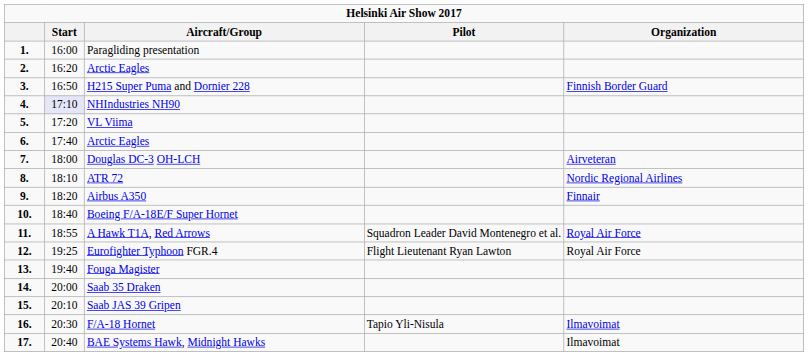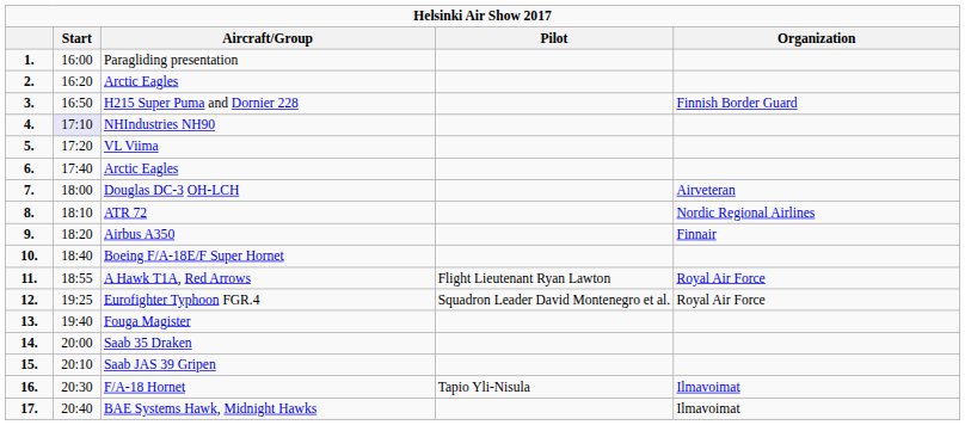 <table class="wikitable">
 <tr>
 <td colspan=10 align=center><strong>Helsinki Air Show 2017</strong></td>
 </tr>
 <tr>
 <th width=5%></th>
 <th width=5%>Start</th>
 <th width=35%>Aircraft/Group</th>
 <th width=25%>Pilot</th>
 <th width=30%>Organization</th>
 </tr>
 <tr>
 <td align=center><strong>1.</strong></td>
 <td align=center>16:00</td>
 <td>Paragliding presentation</td>
 <td></td>
 <td></td>
 </tr>
 <tr>
 <td align=center><strong>2.</strong></td>
 <td align=center>16:20</td>
 <td><a href='#'>Arctic Eagles</a></td>
 <td></td>
 <td></td>
 </tr>
 <tr>
 <td align=center><strong>3.</strong></td>
 <td align=center>16:50</td>
 <td><a href='#'>H215 Super Puma</a> and <a href='#'>Dornier 228</a></td>
 <td></td>
 <td><a href='#'>Finnish Border Guard</a></td>
 </tr>
 <tr>
 <td align=center><strong>4.</strong></td>
 <td align=center style="background: lavender;">17:10</td>
 <td><a href='#'>NHIndustries NH90</a></td>
 <td></td>
 <td></td>
 </tr>
 <tr>
 <td align=center><strong>5.</strong></td>
 <td align=center>17:20</td>
 <td><a href='#'>VL Viima</a></td>
 <td></td>
 <td></td>
 </tr>
 <tr>
 <td align=center><strong>6.</strong></td>
 <td align=center>17:40</td>
 <td><a href='#'>Arctic Eagles</a></td>
 <td></td>
 <td></td>
 </tr>
 <tr>
 <td align=center><strong>7.</strong></td>
 <td align=center>18:00</td>
 <td><a href='#'>Douglas DC-3</a> <a href='#'>OH-LCH</a></td>
 <td></td>
 <td><a href='#'>Airveteran</a></td>
 </tr>
 <tr>
 <td align=center><strong>8.</strong></td>
 <td align=center>18:10</td>
 <td><a href='#'>ATR 72</a></td>
 <td></td>
 <td><a href='#'>Nordic Regional Airlines</a></td>
 </tr>
 <tr>
 <td align=center><strong>9.</strong></td>
 <td align=center>18:20</td>
 <td><a href='#'>Airbus A350</a></td>
 <td></td>
 <td><a href='#'>Finnair</a></td>
 </tr>
 <tr>
 <td align=center><strong>10.</strong></td>
 <td align=center>18:40</td>
 <td><a href='#'>Boeing F/A-18E/F Super Hornet</a></td>
 <td></td>
 <td></td>
 </tr>
 <tr>
 <td align=center><strong>11.</strong></td>
 <td align=center>18:55</td>
 <td><a href='#'>A Hawk T1A</a>, <a href='#'>Red Arrows</a></td>
-<td>Squadron Leader David Montenegro et al.</td>
+<td>Flight Lieutenant Ryan Lawton</td>
 <td><a href='#'>Royal Air Force</a></td>
 </tr>
 <tr>
 <td align=center><strong>12.</strong></td>
 <td align=center>19:25</td>
 <td><a href='#'>Eurofighter Typhoon</a> FGR.4</td>
-<td>Flight Lieutenant Ryan Lawton</td>
+<td>Squadron Leader David Montenegro et al.</td>
 <td>Royal Air Force</td>
 </tr>
 <tr>
 <td align=center><strong>13.</strong></td>
 <td align=center>19:40</td>
 <td><a href='#'>Fouga Magister</a></td>
 <td></td>
 <td></td>
 </tr>
 <tr>
 <td align=center><strong>14.</strong></td>
 <td align=center>20:00</td>
 <td><a href='#'>Saab 35 Draken</a></td>
 <td></td>
 <td></td>
 </tr>
 <tr>
 <td align=center><strong>15.</strong></td>
 <td align=center>20:10</td>
 <td><a href='#'>Saab JAS 39 Gripen</a></td>
 <td></td>
 <td></td>
 </tr>
 <tr>
 <td align=center><strong>16.</strong></td>
 <td align=center>20:30</td>
 <td><a href='#'>F/A-18 Hornet</a></td>
 <td>Tapio Yli-Nisula</td>
 <td><a href='#'>Ilmavoimat</a></td>
 </tr>
 <tr>
 <td align=center><strong>17.</strong></td>
 <td align=center>20:40</td>
 <td><a href='#'>BAE Systems Hawk</a>, <a href='#'>Midnight Hawks</a></td>
 <td></td>
 <td>Ilmavoimat</td>
 </tr>
 </table>
